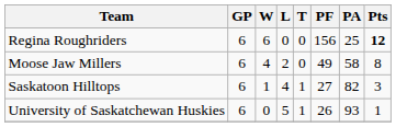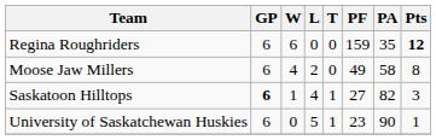 <table class="wikitable">
 <tr>
 <th>Team</th>
 <th>GP</th>
 <th>W</th>
 <th>L</th>
 <th>T</th>
 <th>PF</th>
 <th>PA</th>
 <th>Pts</th>
 </tr>
 <tr align="center">
 <td align="left">Regina Roughriders</td>
 <td>6</td>
 <td>6</td>
 <td>0</td>
 <td>0</td>
-<td>156</td>
-<td>25</td>
+<td>159</td>
+<td>35</td>
 <td><strong>12</strong></td>
 </tr>
 <tr align="center">
 <td align="left">Moose Jaw Millers</td>
 <td>6</td>
 <td>4</td>
 <td>2</td>
 <td>0</td>
 <td>49</td>
 <td>58</td>
 <td>8</td>
 </tr>
 <tr align="center">
 <td align="left">Saskatoon Hilltops</td>
-<td>6</td>
+<td><strong>6</strong></td>
 <td>1</td>
 <td>4</td>
 <td>1</td>
 <td>27</td>
 <td>82</td>
 <td>3</td>
 </tr>
 <tr align="center">
 <td align="left">University of Saskatchewan Huskies</td>
 <td>6</td>
 <td>0</td>
 <td>5</td>
 <td>1</td>
-<td>26</td>
-<td>93</td>
+<td>23</td>
+<td>90</td>
 <td>1</td>
 </tr>
 <tr align="center">
 </tr>
 </table>
